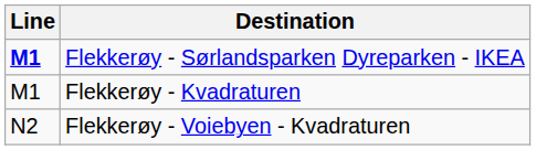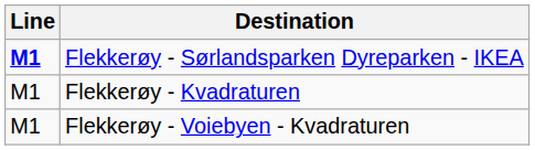 <table class="wikitable sortable">
 <tr>
 <th>Line</th>
 <th>Destination </th>
 </tr>
 <tr>
 <td><strong><a href='#'>M1</a></strong></td>
 <td><a href='#'>Flekkerøy</a> - <a href='#'>Sørlandsparken</a> <a href='#'>Dyreparken</a> - <a href='#'>IKEA</a></td>
 </tr>
 <tr>
 <td>M1</td>
 <td>Flekkerøy - <a href='#'>Kvadraturen</a></td>
 </tr>
 <tr>
-<td>N2</td>
+<td>M1</td>
 <td>Flekkerøy - <a href='#'>Voiebyen</a> - Kvadraturen</td>
 </tr>
 </table>
